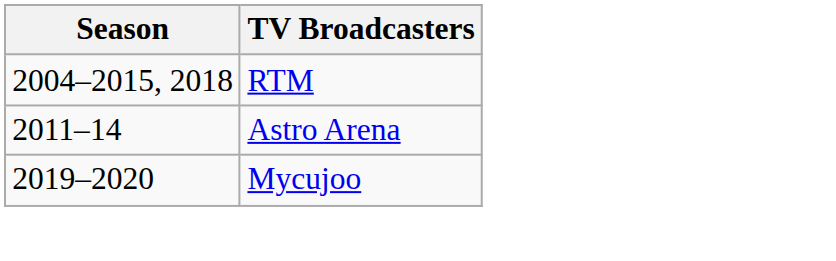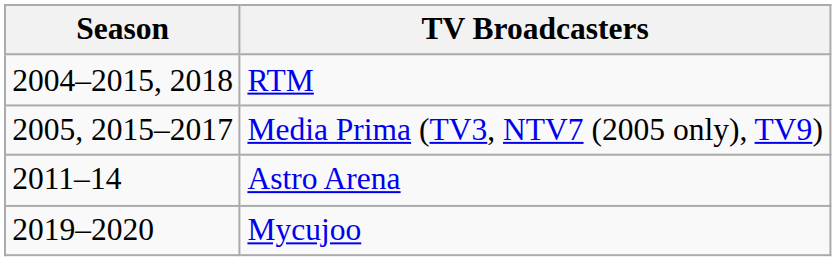 <table class="wikitable">
 <tr>
 <th>Season</th>
 <th>TV Broadcasters</th>
 </tr>
 <tr>
 <td>2004–2015, 2018</td>
 <td><a href='#'>RTM</a></td>
 </tr>
 <tr>
+<td>2005, 2015–2017</td>
+<td><a href='#'>Media Prima</a> (<a href='#'>TV3</a>, <a href='#'>NTV7</a> (2005 only), <a href='#'>TV9</a>)</td>
+</tr>
+<tr>
 <td>2011–14</td>
 <td><a href='#'>Astro Arena</a></td>
 </tr>
 <tr>
 <td>2019–2020</td>
 <td><a href='#'>Mycujoo</a></td>
 </tr>
 </table>
